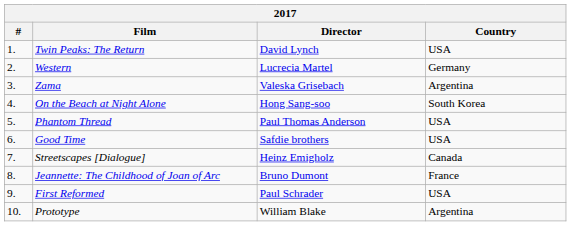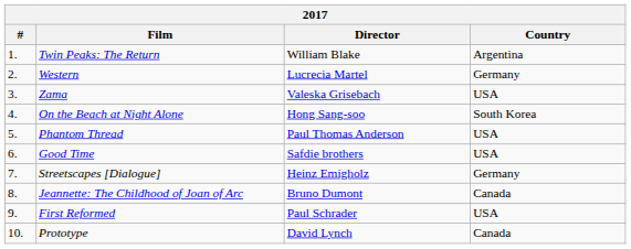 <table class="wikitable" style="width:50%;" cellpadding="5">
 <tr>
 <th colspan=4>2017</th>
 </tr>
 <tr>
 <th style="width:5%;">#</th>
 <th style="width:40%;">Film</th>
 <th style="width:30%;">Director</th>
 <th style="width:25%;">Country</th>
 </tr>
 <tr>
 <td>1.</td>
 <td><em><a href='#'>Twin Peaks: The Return</a></em></td>
-<td><a href='#'>David Lynch</a></td>
-<td>USA</td>
+<td>William Blake</td>
+<td>Argentina</td>
 </tr>
 <tr>
 <td>2.</td>
 <td><em><a href='#'>Western</a></em></td>
 <td><a href='#'>Lucrecia Martel</a></td>
 <td>Germany</td>
 </tr>
 <tr>
 <td>3.</td>
 <td><em><a href='#'>Zama</a></em></td>
 <td><a href='#'>Valeska Grisebach</a></td>
-<td>Argentina</td>
+<td>USA</td>
 </tr>
 <tr>
 <td>4.</td>
 <td><em><a href='#'>On the Beach at Night Alone</a></em></td>
 <td><a href='#'>Hong Sang-soo</a></td>
 <td>South Korea</td>
 </tr>
 <tr>
 <td>5.</td>
 <td><em><a href='#'>Phantom Thread</a></em></td>
 <td><a href='#'>Paul Thomas Anderson</a></td>
 <td>USA</td>
 </tr>
 <tr>
 <td>6.</td>
 <td><em><a href='#'>Good Time</a></em></td>
 <td><a href='#'>Safdie brothers</a></td>
 <td>USA</td>
 </tr>
 <tr>
 <td>7.</td>
 <td><em>Streetscapes [Dialogue]</em></td>
 <td><a href='#'>Heinz Emigholz</a></td>
-<td>Canada</td>
+<td>Germany</td>
 </tr>
 <tr>
 <td>8.</td>
 <td><em><a href='#'>Jeannette: The Childhood of Joan of Arc</a></em></td>
 <td><a href='#'>Bruno Dumont</a></td>
-<td>France</td>
+<td>Canada</td>
 </tr>
 <tr>
 <td>9.</td>
 <td><em><a href='#'>First Reformed</a></em></td>
 <td><a href='#'>Paul Schrader</a></td>
 <td>USA</td>
 </tr>
 <tr>
 <td>10.</td>
 <td><em>Prototype</em></td>
-<td>William Blake</td>
-<td>Argentina</td>
+<td><a href='#'>David Lynch</a></td>
+<td>Canada</td>
 </tr>
 </table>
